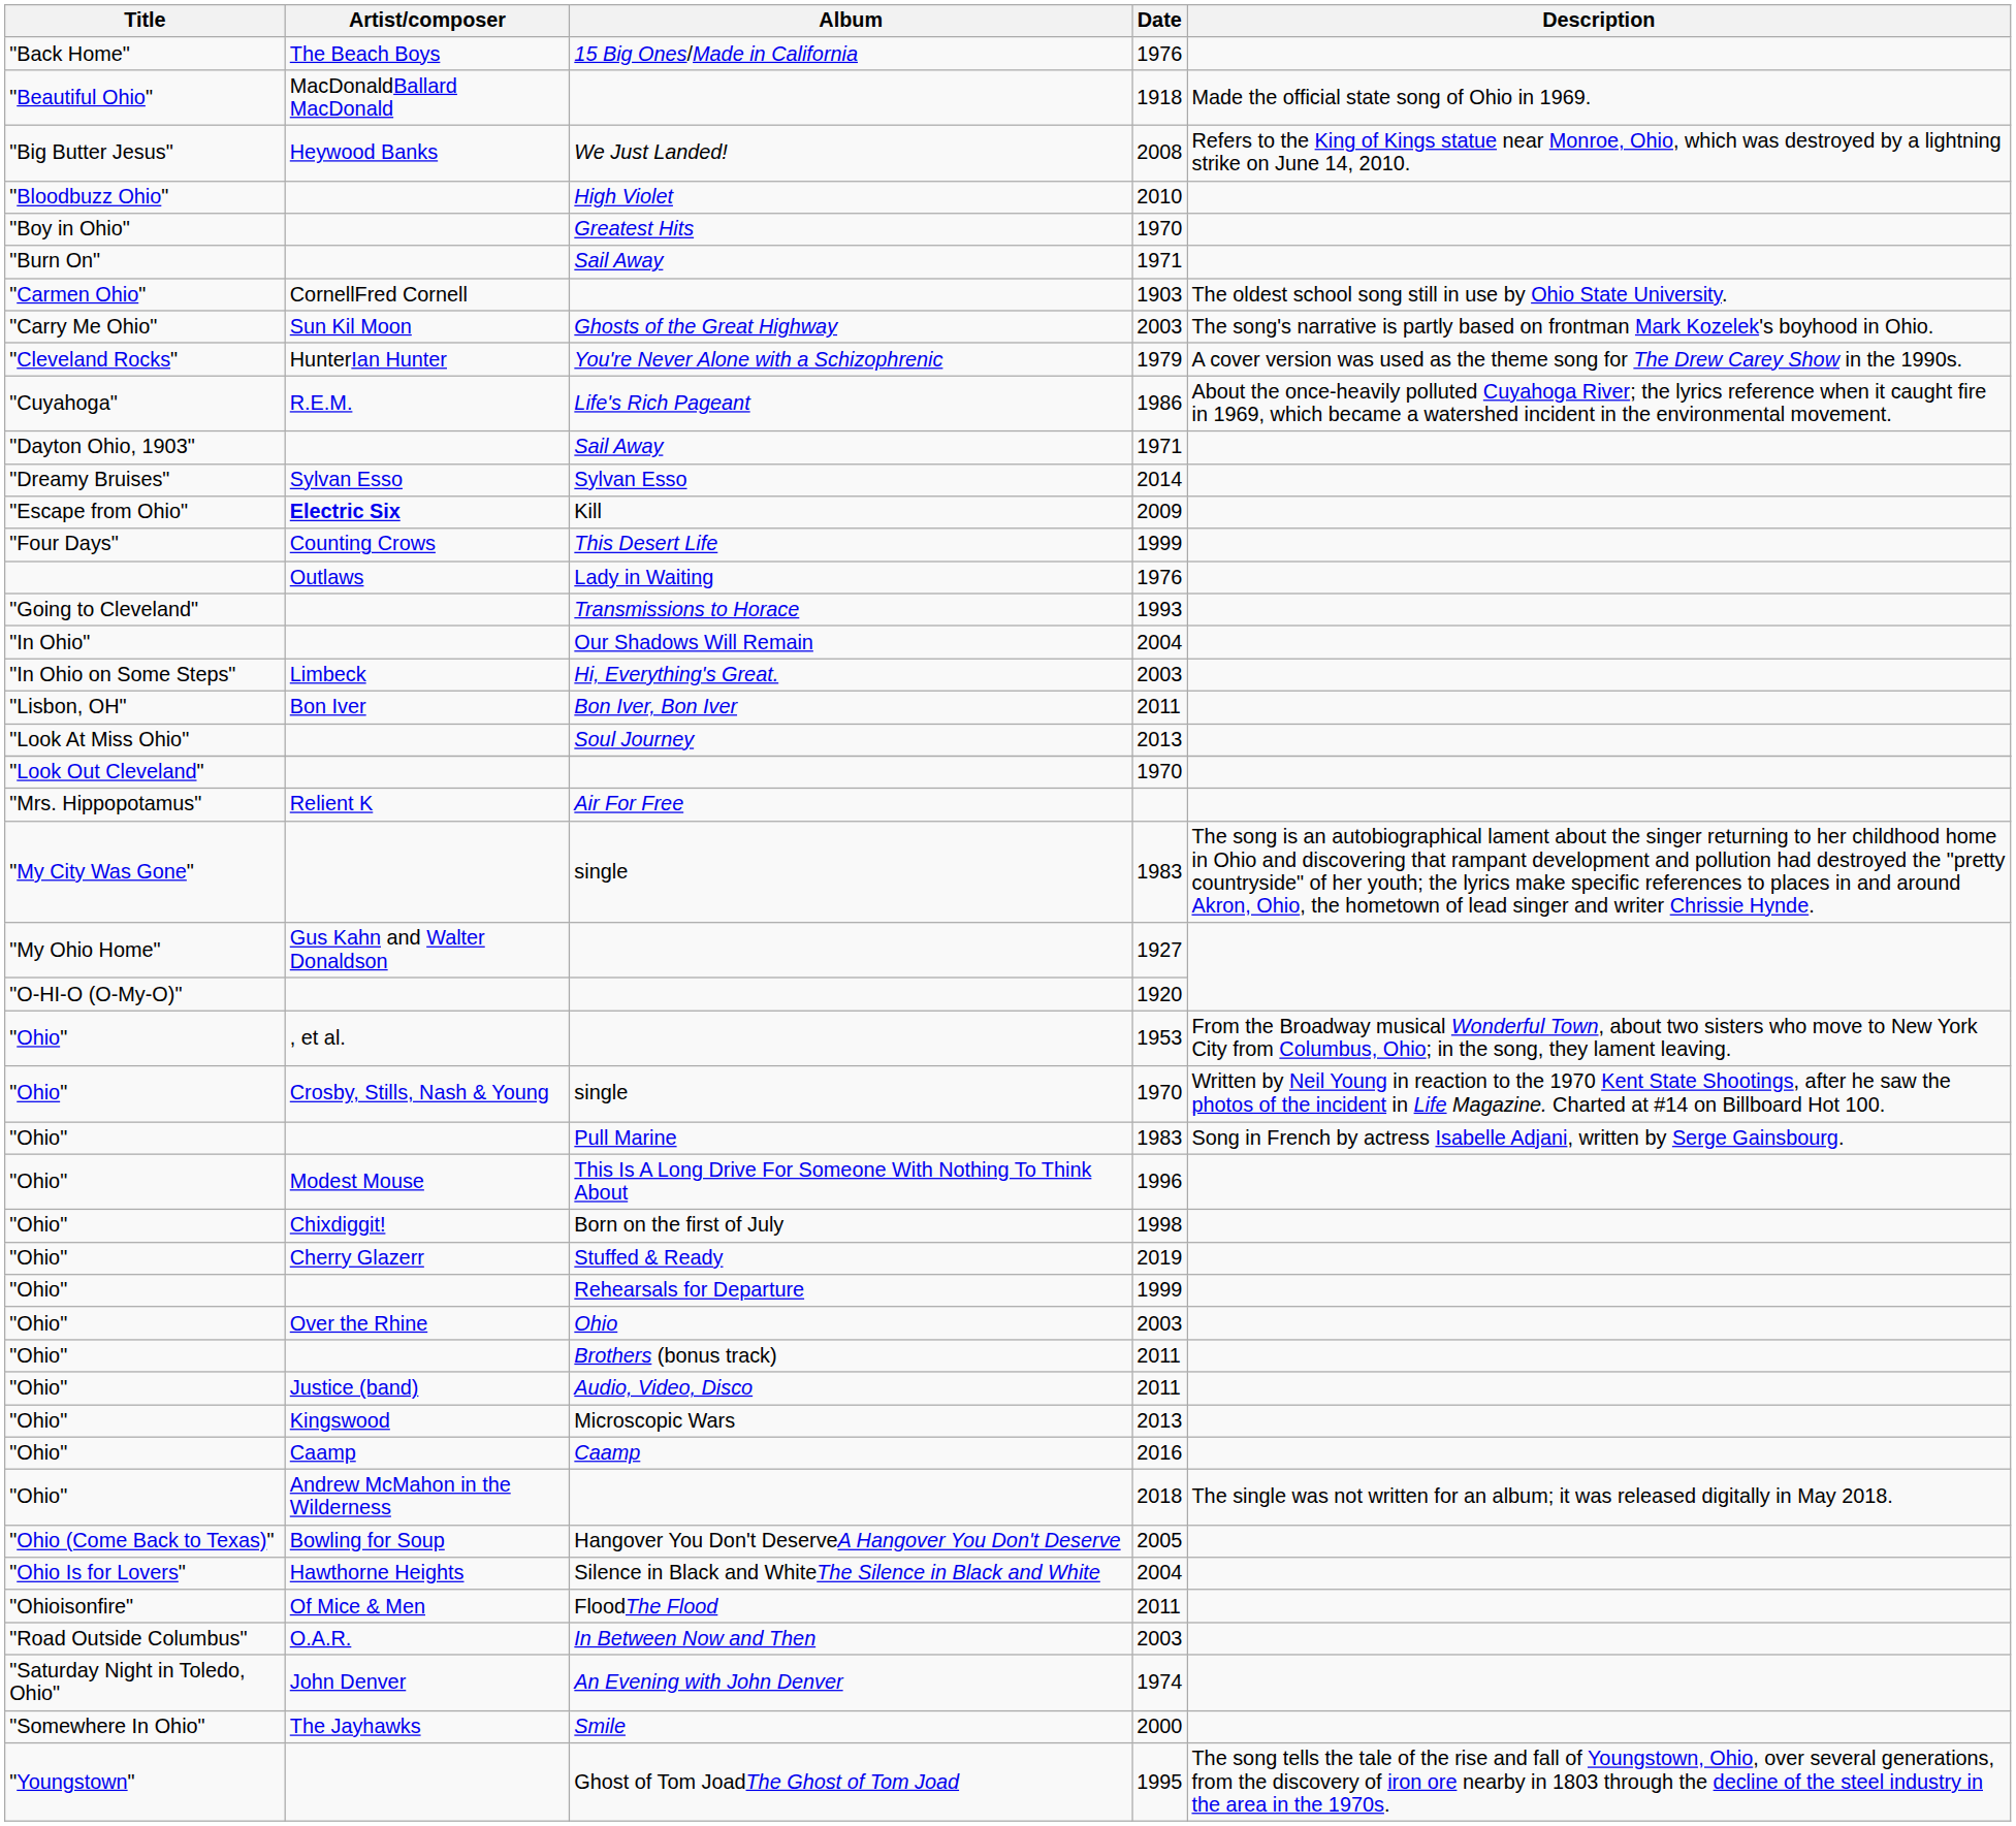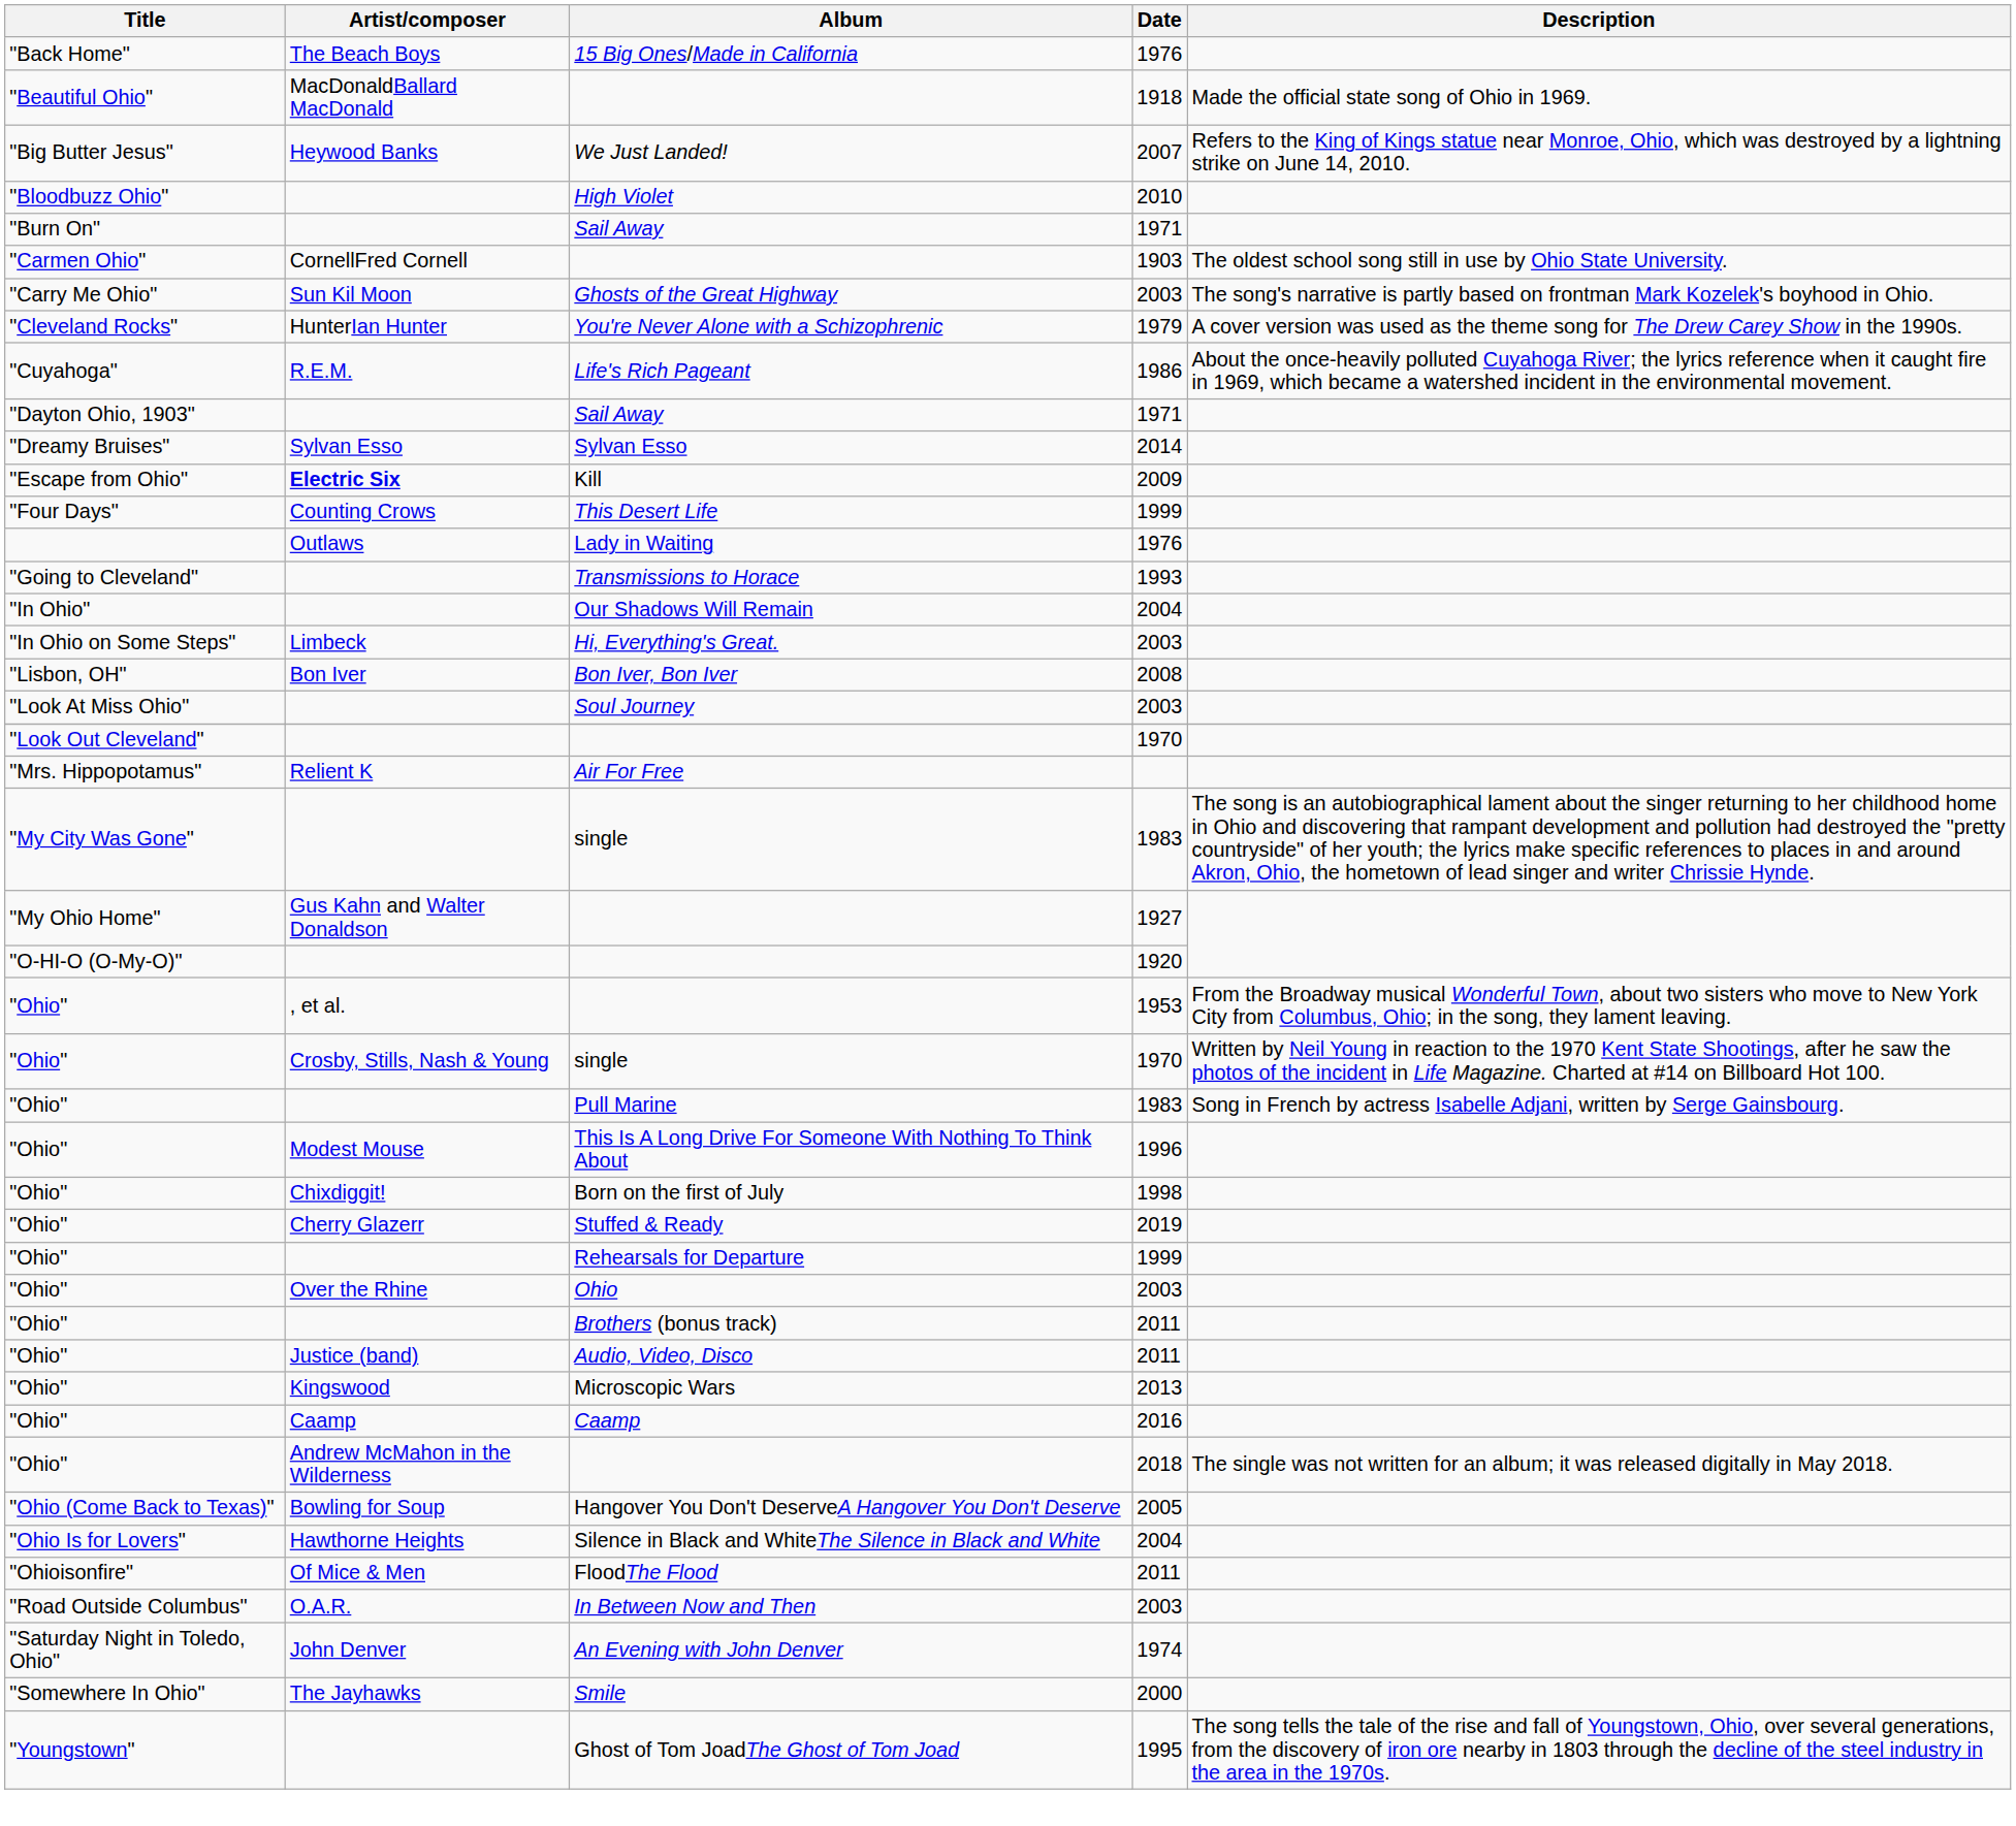 <table class="wikitable sortable">
 <tr>
 <th>Title</th>
 <th>Artist/composer</th>
 <th>Album</th>
 <th nowrap=yes>Date</th>
 <th class=unsortable>Description</th>
 </tr>
 <tr>
 <td>"Back Home"</td>
 <td><a href='#'>The Beach Boys</a></td>
 <td><em><a href='#'>15 Big Ones</a></em>/<em><a href='#'>Made in California</a></em></td>
 <td>1976</td>
 <td></td>
 </tr>
 <tr>
 <td>"<a href='#'>Beautiful Ohio</a>"</td>
 <td><span>MacDonald</span><a href='#'>Ballard MacDonald</a></td>
 <td></td>
 <td>1918</td>
 <td>Made the official state song of Ohio in 1969.</td>
 </tr>
 <tr>
 <td>"Big Butter Jesus"</td>
 <td><a href='#'>Heywood Banks</a></td>
 <td><em>We Just Landed!</em></td>
-<td>2008</td>
+<td>2007</td>
 <td>Refers to the <a href='#'>King of Kings statue</a> near <a href='#'>Monroe, Ohio</a>, which was destroyed by a lightning strike on June 14, 2010.</td>
 </tr>
 <tr>
 <td>"<a href='#'>Bloodbuzz Ohio</a>"</td>
 <td></td>
 <td><em><a href='#'>High Violet</a></em></td>
 <td>2010</td>
-<td></td>
-</tr>
-<tr>
-<td>"Boy in Ohio"</td>
-<td></td>
-<td><em><a href='#'>Greatest Hits</a></em></td>
-<td>1970</td>
 <td></td>
 </tr>
 <tr>
 <td>"Burn On"</td>
 <td></td>
 <td><em><a href='#'>Sail Away</a></em></td>
 <td>1971</td>
 <td></td>
 </tr>
 <tr>
 <td>"<a href='#'>Carmen Ohio</a>"</td>
 <td><span>Cornell</span>Fred Cornell</td>
 <td></td>
 <td>1903</td>
 <td>The oldest school song still in use by <a href='#'>Ohio State University</a>.</td>
 </tr>
 <tr>
 <td>"Carry Me Ohio"</td>
 <td><a href='#'>Sun Kil Moon</a></td>
 <td><em><a href='#'>Ghosts of the Great Highway</a></em></td>
 <td>2003</td>
 <td>The song's narrative is partly based on frontman <a href='#'>Mark Kozelek</a>'s boyhood in Ohio.</td>
 </tr>
 <tr>
 <td>"<a href='#'>Cleveland Rocks</a>"</td>
 <td><span>Hunter</span><a href='#'>Ian Hunter</a></td>
 <td><em><a href='#'>You're Never Alone with a Schizophrenic</a></em></td>
 <td>1979</td>
 <td>A cover version was used as the theme song for <em><a href='#'>The Drew Carey Show</a></em> in the 1990s.</td>
 </tr>
 <tr>
 <td>"Cuyahoga"</td>
 <td><a href='#'>R.E.M.</a></td>
 <td><em><a href='#'>Life's Rich Pageant</a></em></td>
 <td>1986</td>
 <td>About the once-heavily polluted <a href='#'>Cuyahoga River</a>; the lyrics reference when it caught fire in 1969, which became a watershed incident in the environmental movement.</td>
 </tr>
 <tr>
 <td>"Dayton Ohio, 1903"</td>
 <td></td>
 <td><em><a href='#'>Sail Away</a></em></td>
 <td>1971</td>
 <td></td>
 </tr>
 <tr>
 <td>"Dreamy Bruises"</td>
 <td><a href='#'>Sylvan Esso</a></td>
 <td><a href='#'>Sylvan Esso</a></td>
 <td>2014</td>
 </tr>
 <tr>
 <td>"Escape from Ohio"</td>
 <td><strong><a href='#'>Electric Six</a></strong></td>
 <td>Kill</td>
 <td>2009</td>
 <td></td>
 </tr>
 <tr>
 <td>"Four Days"</td>
 <td><a href='#'>Counting Crows</a></td>
 <td><em><a href='#'>This Desert Life</a></em></td>
 <td>1999</td>
 <td></td>
 </tr>
 <tr>
 <td></td>
 <td><a href='#'>Outlaws</a></td>
 <td><a href='#'>Lady in Waiting</a></td>
 <td>1976</td>
 <td></td>
 </tr>
 <tr>
 <td>"Going to Cleveland"</td>
 <td></td>
 <td><em><a href='#'>Transmissions to Horace</a></em></td>
 <td>1993</td>
 <td></td>
 </tr>
 <tr>
 <td>"In Ohio"</td>
 <td></td>
 <td><a href='#'>Our Shadows Will Remain</a></td>
 <td>2004</td>
 <td></td>
 </tr>
 <tr>
 <td>"In Ohio on Some Steps"</td>
 <td><a href='#'>Limbeck</a></td>
 <td><em><a href='#'>Hi, Everything's Great.</a></em></td>
 <td>2003</td>
 <td></td>
 </tr>
 <tr>
 <td>"Lisbon, OH"</td>
 <td><a href='#'>Bon Iver</a></td>
 <td><em><a href='#'>Bon Iver, Bon Iver</a></em></td>
-<td>2011</td>
+<td>2008</td>
 <td></td>
 </tr>
 <tr>
 <td>"Look At Miss Ohio"</td>
 <td></td>
 <td><em><a href='#'>Soul Journey</a></em></td>
-<td>2013</td>
+<td>2003</td>
 <td></td>
 </tr>
 <tr>
 </tr>
 <tr>
 <td>"<a href='#'>Look Out Cleveland</a>"</td>
 <td></td>
 <td></td>
 <td>1970</td>
 <td></td>
 </tr>
 <tr>
 <td>"Mrs. Hippopotamus"</td>
 <td><a href='#'>Relient K</a></td>
 <td><em><a href='#'>Air For Free</a></em></td>
 <td 2016></td>
 </tr>
 <tr>
 <td>"<a href='#'>My City Was Gone</a>"</td>
 <td></td>
 <td>single</td>
 <td>1983</td>
 <td>The song is an autobiographical lament about the singer returning to her childhood home in Ohio and discovering that rampant development and pollution had destroyed the "pretty countryside" of her youth; the lyrics make specific references to places in and around <a href='#'>Akron, Ohio</a>, the hometown of lead singer and writer <a href='#'>Chrissie Hynde</a>.</td>
 </tr>
 <tr>
 <td>"My Ohio Home"</td>
 <td><a href='#'>Gus Kahn</a> and <a href='#'>Walter Donaldson</a></td>
 <td></td>
 <td>1927</td>
 </tr>
 <tr>
 <td>"O-HI-O (O-My-O)"</td>
 <td></td>
 <td></td>
 <td>1920</td>
 </tr>
 <tr>
 <td>"<a href='#'>Ohio</a>"</td>
 <td>, et al.</td>
 <td></td>
 <td>1953</td>
 <td>From the Broadway musical <em><a href='#'>Wonderful Town</a></em>, about two sisters who move to New York City from <a href='#'>Columbus, Ohio</a>; in the song, they lament leaving.</td>
 </tr>
 <tr>
 <td>"<a href='#'>Ohio</a>"</td>
 <td nowrap=yes><a href='#'>Crosby, Stills, Nash & Young</a></td>
 <td>single</td>
 <td>1970</td>
 <td>Written by <a href='#'>Neil Young</a> in reaction to the 1970 <a href='#'>Kent State Shootings</a>, after he saw the <a href='#'>photos of the incident</a> in <em><a href='#'>Life</a> Magazine.</em> Charted at #14 on Billboard Hot 100.</td>
 </tr>
 <tr>
 <td>"Ohio"</td>
 <td></td>
 <td><a href='#'>Pull Marine</a></td>
 <td>1983</td>
 <td>Song in French by actress <a href='#'>Isabelle Adjani</a>, written by <a href='#'>Serge Gainsbourg</a>.</td>
 </tr>
 <tr>
 <td>"Ohio"</td>
 <td><a href='#'>Modest Mouse</a></td>
 <td><a href='#'>This Is A Long Drive For Someone With Nothing To Think About</a></td>
 <td>1996</td>
 <td></td>
 </tr>
 <tr>
 <td>"Ohio"</td>
 <td><a href='#'>Chixdiggit!</a></td>
 <td>Born on the first of July</td>
 <td>1998</td>
 <td></td>
 </tr>
 <tr>
 <td>"Ohio"</td>
 <td><a href='#'>Cherry Glazerr</a></td>
 <td><a href='#'>Stuffed & Ready</a></td>
 <td>2019</td>
 <td></td>
 </tr>
 <tr>
 <td>"Ohio"</td>
 <td></td>
 <td><a href='#'>Rehearsals for Departure</a></td>
 <td>1999</td>
 <td></td>
 </tr>
 <tr>
 <td>"Ohio"</td>
 <td><a href='#'>Over the Rhine</a></td>
 <td><em><a href='#'>Ohio</a></em></td>
 <td>2003</td>
 <td></td>
 </tr>
 <tr>
 <td>"Ohio"</td>
 <td></td>
 <td><em><a href='#'>Brothers</a></em> (bonus track)</td>
 <td>2011</td>
 <td></td>
 </tr>
 <tr>
 <td>"Ohio"</td>
 <td><a href='#'>Justice (band)</a></td>
 <td><em><a href='#'>Audio, Video, Disco </a></em></td>
 <td>2011</td>
 <td></td>
 </tr>
 <tr>
 <td>"Ohio"</td>
 <td><a href='#'>Kingswood</a></td>
 <td>Microscopic Wars</td>
 <td>2013</td>
 <td></td>
 </tr>
 <tr>
 <td>"Ohio"</td>
 <td><a href='#'>Caamp</a></td>
 <td><em><a href='#'>Caamp</a></em></td>
 <td>2016</td>
 <td></td>
 </tr>
 <tr>
 <td>"Ohio"</td>
 <td><a href='#'>Andrew McMahon in the Wilderness</a></td>
 <td></td>
 <td>2018</td>
 <td>The single was not written for an album; it was released digitally in May 2018.</td>
 </tr>
 <tr>
 <td nowrap=yes>"<a href='#'>Ohio (Come Back to Texas)</a>"</td>
 <td><a href='#'>Bowling for Soup</a></td>
 <td nowrap=yes><span>Hangover You Don't Deserve</span><em><a href='#'>A Hangover You Don't Deserve</a></em></td>
 <td>2005</td>
 <td></td>
 </tr>
 <tr>
 <td nowrap=yes>"<a href='#'>Ohio Is for Lovers</a>"</td>
 <td><a href='#'>Hawthorne Heights</a></td>
 <td nowrap=yes><span>Silence in Black and White</span><em><a href='#'>The Silence in Black and White</a></em></td>
 <td>2004</td>
 <td></td>
 </tr>
 <tr>
 <td>"Ohioisonfire"</td>
 <td><a href='#'>Of Mice & Men</a></td>
 <td nowrap=yes><span>Flood</span><em><a href='#'>The Flood</a></em></td>
 <td>2011</td>
 <td></td>
 </tr>
 <tr>
 <td>"Road Outside Columbus"</td>
 <td><a href='#'>O.A.R.</a></td>
 <td><em><a href='#'>In Between Now and Then</a></em></td>
 <td>2003</td>
 <td></td>
 </tr>
 <tr>
 <td>"Saturday Night in Toledo, Ohio"</td>
 <td><a href='#'>John Denver</a></td>
 <td><em><a href='#'>An Evening with John Denver</a></em></td>
 <td>1974</td>
 <td></td>
 </tr>
 <tr>
 <td>"Somewhere In Ohio"</td>
 <td><a href='#'>The Jayhawks</a></td>
 <td><em><a href='#'>Smile</a></em></td>
 <td>2000</td>
 <td></td>
 </tr>
 <tr>
 <td>"<a href='#'>Youngstown</a>"</td>
 <td></td>
 <td nowrap=yes><span>Ghost of Tom Joad</span><em><a href='#'>The Ghost of Tom Joad</a></em></td>
 <td>1995</td>
 <td>The song tells the tale of the rise and fall of <a href='#'>Youngstown, Ohio</a>, over several generations, from the discovery of <a href='#'>iron ore</a> nearby in 1803 through the <a href='#'>decline of the steel industry in the area in the 1970s</a>.</td>
 </tr>
 </table>
